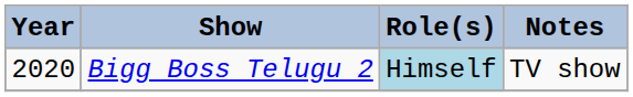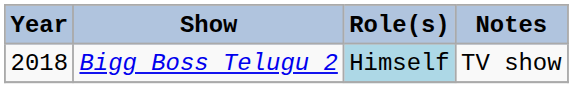 <table class="wikitable">
 <tr>
 <th style="background:#B0C4DE;">Year</th>
 <th style="background:#B0C4DE;">Show</th>
 <th style="background:#B0C4DE;">Role(s)</th>
 <th style="background:#B0C4DE;">Notes</th>
 </tr>
 <tr>
-<td>2020</td>
+<td>2018</td>
 <td><em><a href='#'>Bigg Boss Telugu 2</a></em></td>
 <td style="background: lightblue;">Himself</td>
 <td>TV show</td>
 </tr>
 <tr>
 </tr>
 </table>
